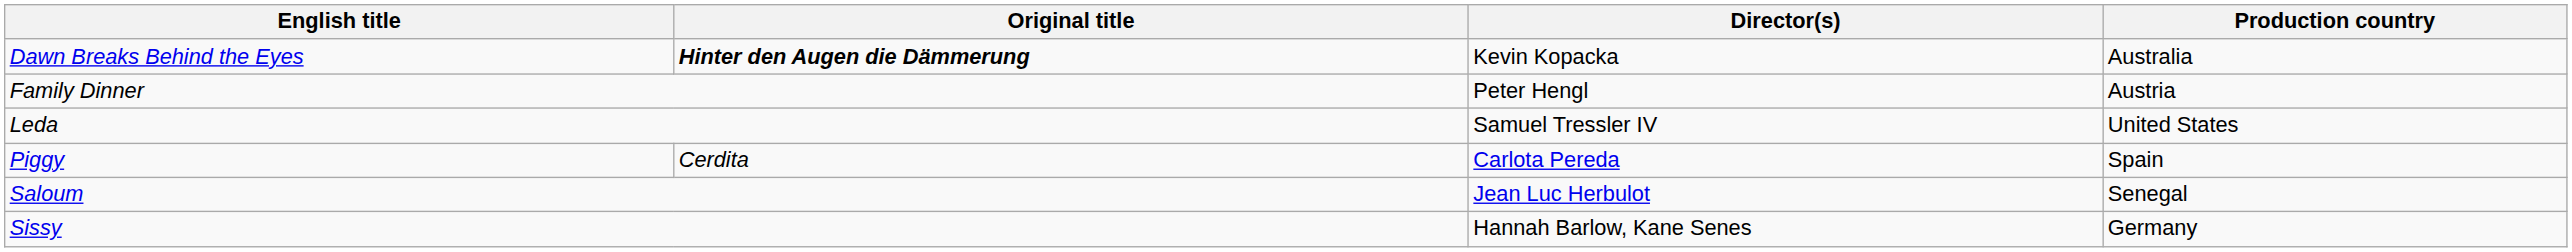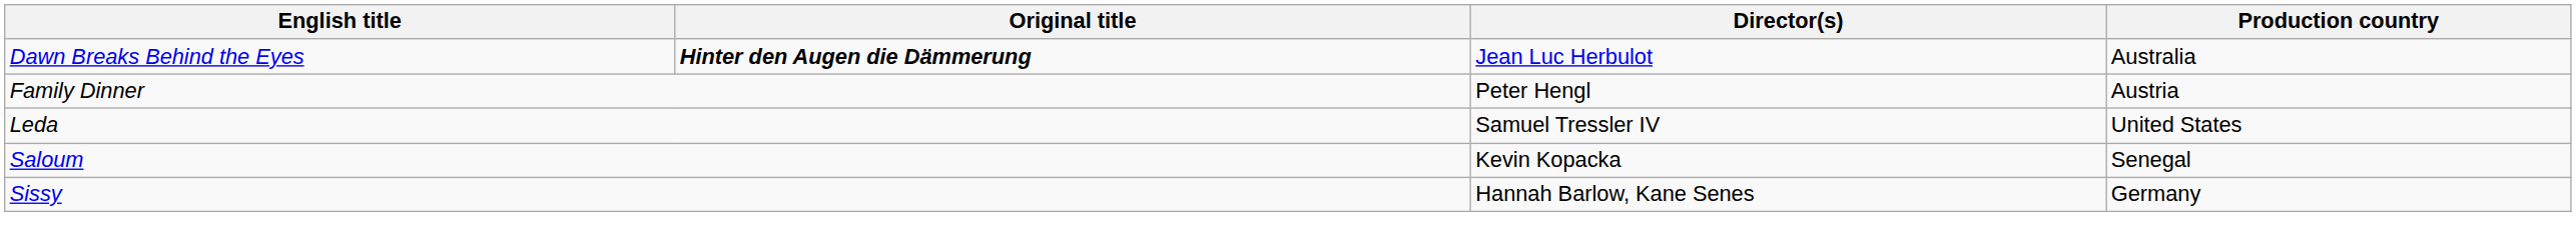 <table class="wikitable" style="width:95%; margin-bottom:2px">
 <tr>
 <th>English title</th>
 <th>Original title</th>
 <th>Director(s)</th>
 <th>Production country</th>
 </tr>
 <tr>
 <td><em><a href='#'>Dawn Breaks Behind the Eyes</a></em></td>
 <td><strong><em>Hinter den Augen die Dämmerung</em></strong></td>
-<td>Kevin Kopacka</td>
+<td><a href='#'>Jean Luc Herbulot</a></td>
 <td>Australia</td>
 </tr>
 <tr>
 <td colspan="2"><em>Family Dinner</em></td>
 <td>Peter Hengl</td>
 <td>Austria</td>
 </tr>
 <tr>
 <td colspan="2"><em>Leda</em></td>
 <td>Samuel Tressler IV</td>
 <td>United States</td>
 </tr>
 <tr>
-<td><em><a href='#'>Piggy</a></em></td>
-<td><em>Cerdita</em></td>
-<td><a href='#'>Carlota Pereda</a></td>
-<td>Spain</td>
-</tr>
-<tr>
 <td colspan="2"><em><a href='#'>Saloum</a></em></td>
-<td><a href='#'>Jean Luc Herbulot</a></td>
+<td>Kevin Kopacka</td>
 <td>Senegal</td>
 </tr>
 <tr>
 <td colspan="2"><em><a href='#'>Sissy</a></em></td>
 <td>Hannah Barlow, Kane Senes</td>
 <td>Germany</td>
 </tr>
 </table>
